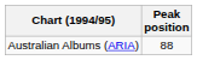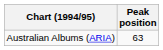 <table class="wikitable">
 <tr>
 <th align="left">Chart (1994/95)</th>
 <th align="left">Peak<br>position</th>
 </tr>
 <tr>
 <td align="left">Australian Albums (<a href='#'>ARIA</a>)</td>
-<td style="text-align:center;">88</td>
+<td style="text-align:center;">63</td>
 </tr>
 </table>
